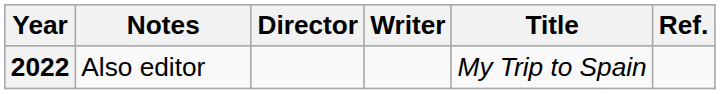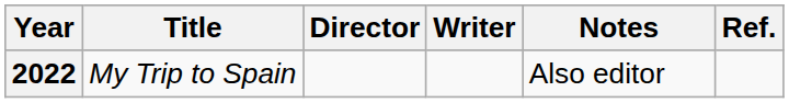 <table class="wikitable">
 <tr>
 <th>Year</th>
-<th width="100px">Notes</th>
+<th>Title</th>
 <th>Director</th>
 <th>Writer</th>
-<th>Title</th>
+<th width="100px">Notes</th>
 <th>Ref.</th>
 </tr>
 <tr>
 <th scope="row">2022</th>
-<td>Also editor</td>
+<td><em>My Trip to Spain</em></td>
 <td></td>
 <td></td>
-<td><em>My Trip to Spain</em></td>
+<td>Also editor</td>
 <td align="center"></td>
 </tr>
 </table>
